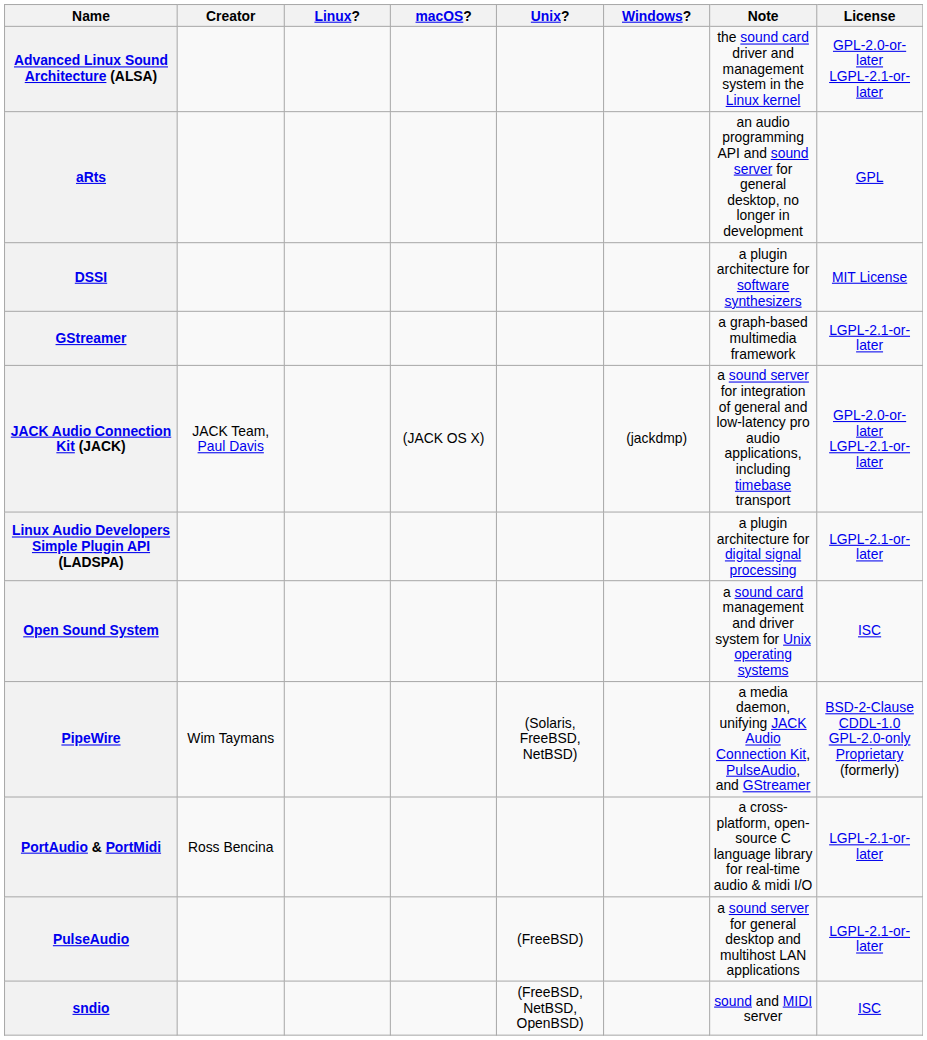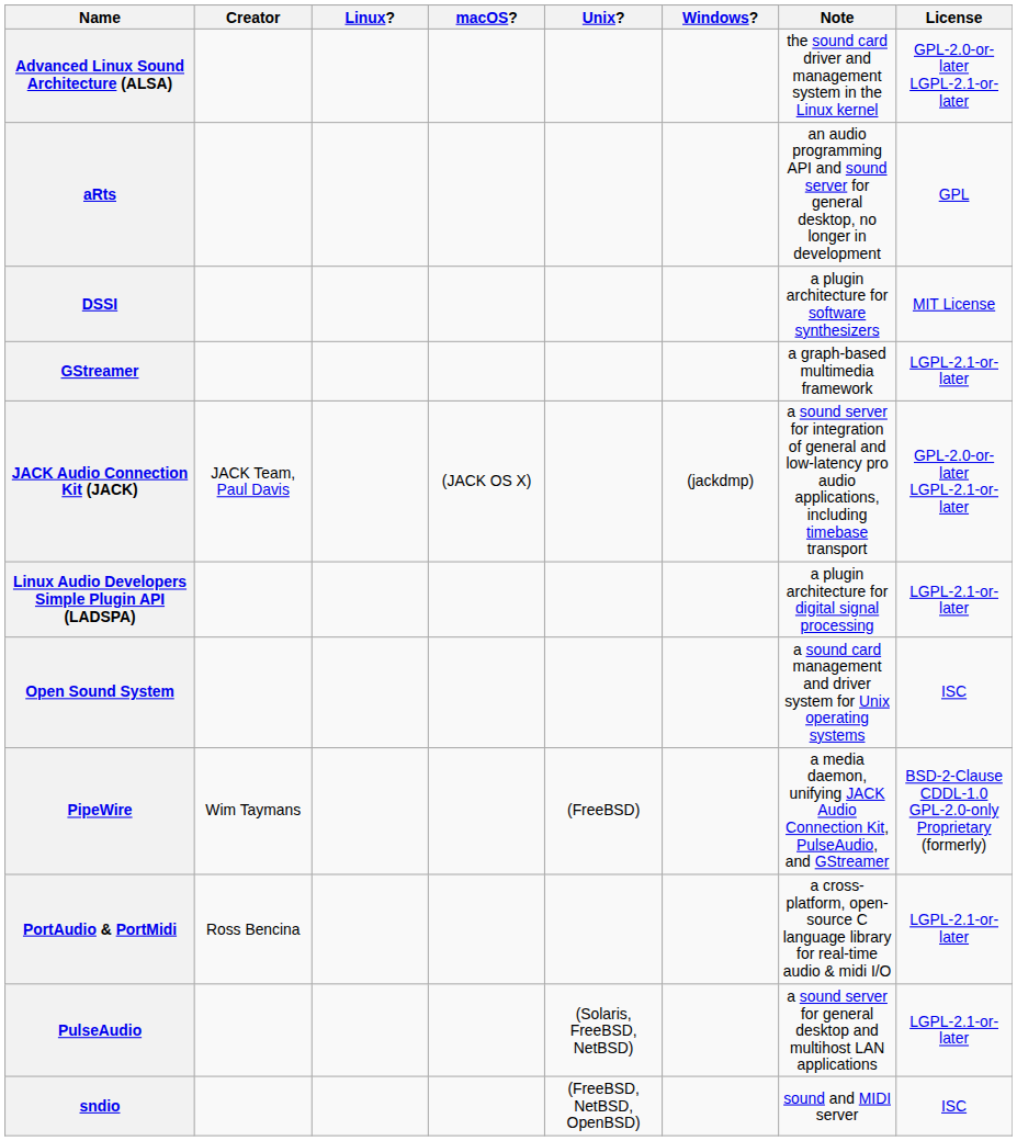 <table class="wikitable sortable" style="width: 100%; table-layout: fixed; font-size: smaller; text-align: center;">
 <tr style="background: #ececec">
 <th style="width:12em">Name</th>
 <th>Creator</th>
 <th><a href='#'>Linux</a>?</th>
 <th><a href='#'>macOS</a>?</th>
 <th><a href='#'>Unix</a>?</th>
 <th><a href='#'>Windows</a>?</th>
 <th>Note</th>
 <th>License</th>
 </tr>
 <tr>
 <th><a href='#'>Advanced Linux Sound Architecture</a> (ALSA)</th>
 <td></td>
 <td></td>
 <td></td>
 <td></td>
 <td></td>
 <td>the <a href='#'>sound card</a> driver and management system in the <a href='#'>Linux kernel</a></td>
 <td><a href='#'>GPL-2.0-or-later</a><br><a href='#'>LGPL-2.1-or-later</a></td>
 </tr>
 <tr>
 <th><a href='#'>aRts</a></th>
 <td></td>
 <td></td>
 <td></td>
 <td></td>
 <td></td>
 <td>an audio programming API and <a href='#'>sound server</a> for general desktop, no longer in development</td>
 <td><a href='#'>GPL</a></td>
 </tr>
 <tr>
 <th><a href='#'>DSSI</a></th>
 <td></td>
 <td></td>
 <td></td>
 <td></td>
 <td></td>
 <td>a plugin architecture for <a href='#'>software synthesizers</a></td>
 <td><a href='#'>MIT License</a></td>
 </tr>
 <tr>
 <th><a href='#'>GStreamer</a></th>
 <td></td>
 <td></td>
 <td></td>
 <td></td>
 <td></td>
 <td>a graph-based multimedia framework</td>
 <td><a href='#'>LGPL-2.1-or-later</a></td>
 </tr>
 <tr>
 <th><a href='#'>JACK Audio Connection Kit</a> (JACK)</th>
 <td>JACK Team, <a href='#'>Paul Davis</a></td>
 <td></td>
 <td> (JACK OS X)</td>
 <td></td>
 <td> (jackdmp)</td>
 <td>a <a href='#'>sound server</a> for integration of general and low-latency pro audio applications, including <a href='#'>timebase</a> transport</td>
 <td><a href='#'>GPL-2.0-or-later</a><br><a href='#'>LGPL-2.1-or-later</a></td>
 </tr>
 <tr>
 <th><a href='#'>Linux Audio Developers Simple Plugin API</a> (LADSPA)</th>
 <td></td>
 <td></td>
 <td></td>
 <td></td>
 <td></td>
 <td>a plugin architecture for <a href='#'>digital signal processing</a></td>
 <td><a href='#'>LGPL-2.1-or-later</a></td>
 </tr>
 <tr>
 <th><a href='#'>Open Sound System</a></th>
 <td></td>
 <td></td>
 <td></td>
 <td></td>
 <td></td>
 <td>a <a href='#'>sound card</a> management and driver system for <a href='#'>Unix</a> <a href='#'>operating systems</a></td>
 <td><a href='#'>ISC</a></td>
 </tr>
 <tr>
 <th><a href='#'>PipeWire</a></th>
 <td>Wim Taymans</td>
 <td></td>
 <td></td>
-<td> (Solaris, FreeBSD, NetBSD)</td>
+<td> (FreeBSD)</td>
 <td></td>
 <td>a media daemon, unifying <a href='#'>JACK Audio Connection Kit</a>, <a href='#'>PulseAudio</a>, and <a href='#'>GStreamer</a></td>
 <td><a href='#'>BSD-2-Clause</a><br><a href='#'>CDDL-1.0</a><br><a href='#'>GPL-2.0-only</a><br><a href='#'>Proprietary</a> (formerly)</td>
 </tr>
 <tr>
 <th><a href='#'>PortAudio</a> & <a href='#'>PortMidi</a></th>
 <td>Ross Bencina</td>
 <td></td>
 <td></td>
 <td></td>
 <td></td>
 <td>a cross-platform, open-source C language library for real-time audio & midi I/O</td>
 <td><a href='#'>LGPL-2.1-or-later</a></td>
 </tr>
 <tr>
 <th><a href='#'>PulseAudio</a></th>
 <td></td>
 <td></td>
 <td></td>
-<td> (FreeBSD)</td>
+<td> (Solaris, FreeBSD, NetBSD)</td>
 <td></td>
 <td>a <a href='#'>sound server</a> for general desktop and multihost LAN applications</td>
 <td><a href='#'>LGPL-2.1-or-later</a></td>
 </tr>
 <tr>
 <th><a href='#'>sndio</a></th>
 <td></td>
 <td></td>
 <td></td>
 <td> (FreeBSD, NetBSD, OpenBSD)</td>
 <td></td>
 <td><a href='#'>sound</a>  and <a href='#'>MIDI</a> server</td>
 <td><a href='#'>ISC</a></td>
 </tr>
 </table>
